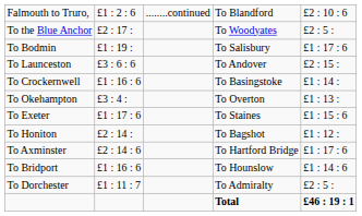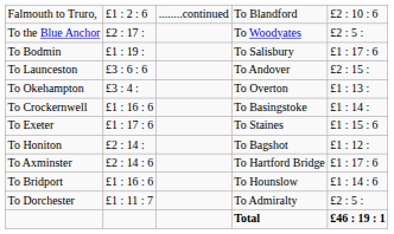 <table class="wikitable" border="1">
 <tr>
 <td>Falmouth to Truro,</td>
 <td>£1 :   2 :  6</td>
 <td>........continued</td>
 <td>To Blandford</td>
 <td>£2 : 10 :  6</td>
 </tr>
 <tr>
 <td>To the <a href='#'>Blue Anchor</a></td>
 <td>£2 : 17 :</td>
 <td></td>
 <td>To <a href='#'>Woodyates</a></td>
 <td>£2 :   5 :</td>
 </tr>
 <tr>
 <td>To Bodmin</td>
 <td>£1 : 19 :</td>
 <td></td>
 <td>To Salisbury</td>
 <td>£1 : 17 : 6</td>
 </tr>
 <tr>
 <td>To Launceston</td>
 <td>£3 :   6 : 6</td>
 <td></td>
 <td>To Andover</td>
 <td>£2 : 15 :</td>
 </tr>
 <tr>
+<td>To Okehampton</td>
+<td>£3 :   4 :</td>
+<td></td>
+<td>To Overton</td>
+<td>£1 : 13 :</td>
+</tr>
+<tr>
 <td>To Crockernwell</td>
 <td>£1 : 16 : 6</td>
 <td></td>
 <td>To Basingstoke</td>
 <td>£1 : 14 :</td>
-</tr>
-<tr>
-<td>To Okehampton</td>
-<td>£3 :   4 :</td>
-<td></td>
-<td>To Overton</td>
-<td>£1 : 13 :</td>
 </tr>
 <tr>
 <td>To Exeter</td>
 <td>£1 : 17 : 6</td>
 <td></td>
 <td>To Staines</td>
 <td>£1 : 15 : 6</td>
 </tr>
 <tr>
 <td>To Honiton</td>
 <td>£2 : 14 :</td>
 <td></td>
 <td>To Bagshot</td>
 <td>£1 : 12 :</td>
 </tr>
 <tr>
 <td>To Axminster</td>
 <td>£2 : 14 : 6</td>
 <td></td>
 <td>To Hartford Bridge</td>
 <td>£1 : 17 : 6</td>
 </tr>
 <tr>
 <td>To Bridport</td>
 <td>£1 : 16 : 6</td>
 <td></td>
 <td>To Hounslow</td>
 <td>£1 : 14 : 6</td>
 </tr>
 <tr>
 <td>To Dorchester</td>
 <td>£1 : 11 : 7</td>
 <td></td>
 <td>To Admiralty</td>
 <td>£2 :   5 :</td>
 </tr>
 <tr>
 <td></td>
 <td></td>
 <td></td>
 <td><strong>Total</strong></td>
 <td><strong>£46  : 19 : 1</strong></td>
 </tr>
 </table>
